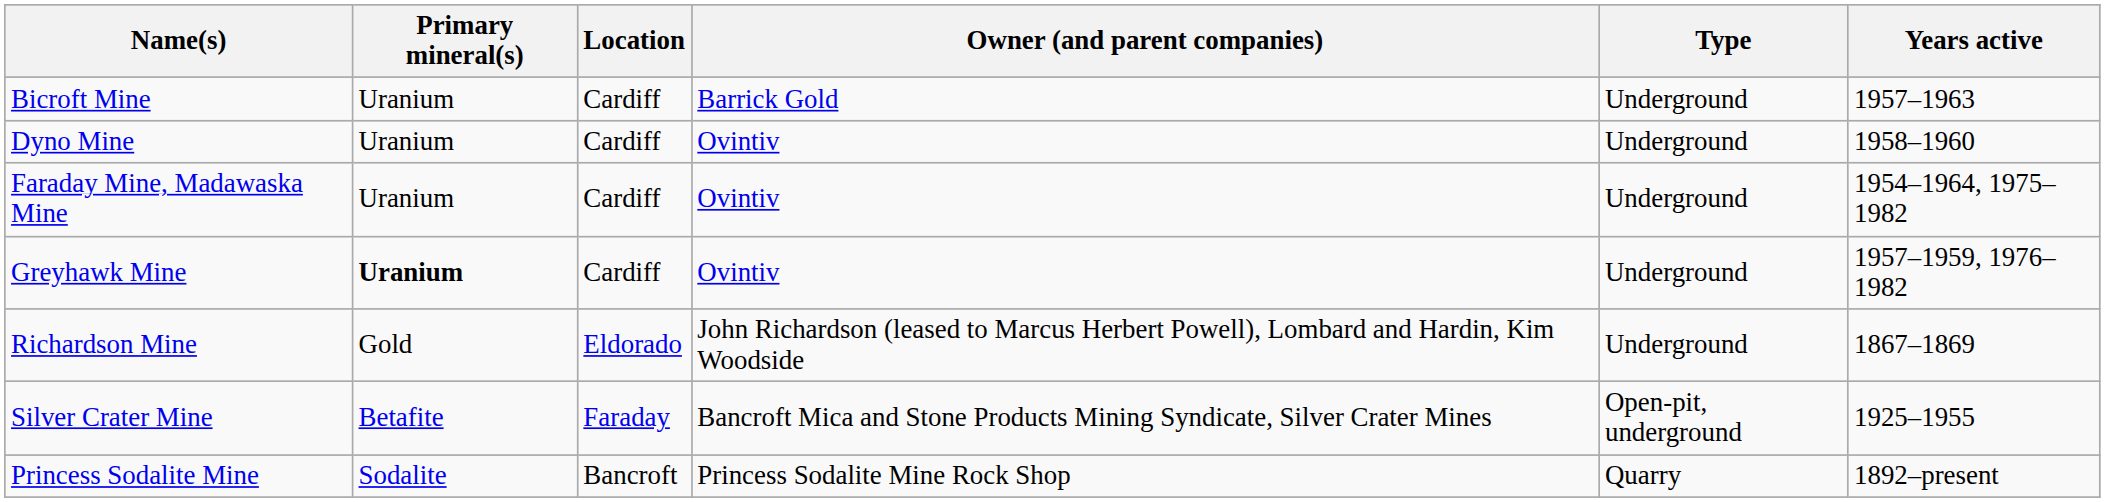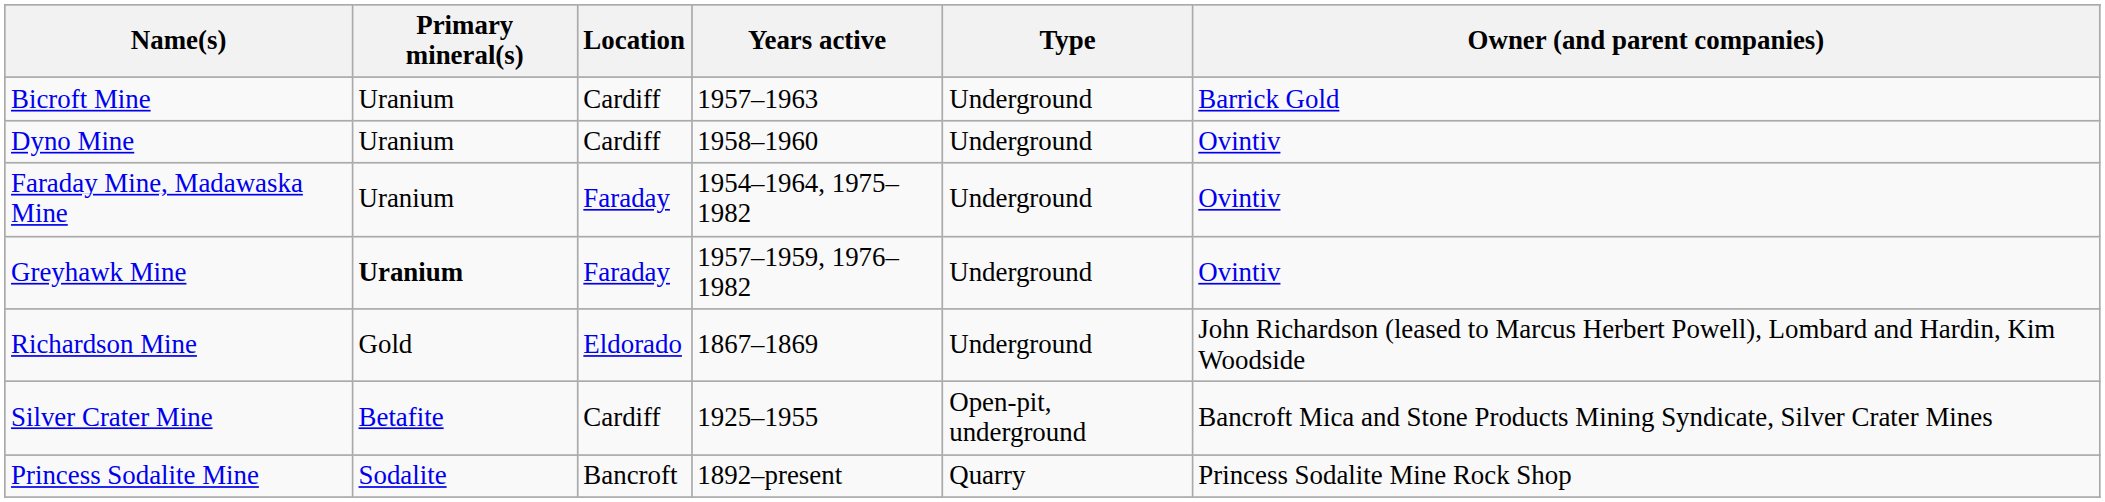 <table class="wikitable">
 <tr>
 <th>Name(s)</th>
 <th>Primary mineral(s)</th>
 <th>Location</th>
+<th>Years active</th>
+<th>Type</th>
 <th>Owner (and parent companies)</th>
-<th>Type</th>
-<th>Years active</th>
 </tr>
 <tr>
 <td><a href='#'>Bicroft Mine</a></td>
 <td>Uranium</td>
 <td>Cardiff</td>
+<td>1957–1963</td>
+<td>Underground</td>
 <td><a href='#'>Barrick Gold</a></td>
-<td>Underground</td>
-<td>1957–1963</td>
 </tr>
 <tr>
 <td><a href='#'>Dyno Mine</a></td>
 <td>Uranium</td>
 <td>Cardiff</td>
+<td>1958–1960</td>
+<td>Underground</td>
 <td><a href='#'>Ovintiv</a></td>
-<td>Underground</td>
-<td>1958–1960</td>
 </tr>
 <tr>
 <td><a href='#'>Faraday Mine, Madawaska Mine</a></td>
 <td>Uranium</td>
-<td>Cardiff</td>
+<td><a href='#'>Faraday</a></td>
+<td>1954–1964, 1975–1982</td>
+<td>Underground</td>
 <td><a href='#'>Ovintiv</a></td>
-<td>Underground</td>
-<td>1954–1964, 1975–1982</td>
 </tr>
 <tr>
 <td><a href='#'>Greyhawk Mine</a></td>
 <td><strong>Uranium</strong></td>
-<td>Cardiff</td>
+<td><a href='#'>Faraday</a></td>
+<td>1957–1959, 1976–1982</td>
+<td>Underground</td>
 <td><a href='#'>Ovintiv</a></td>
-<td>Underground</td>
-<td>1957–1959, 1976–1982</td>
 </tr>
 <tr>
 <td><a href='#'>Richardson Mine</a></td>
 <td>Gold</td>
 <td><a href='#'>Eldorado</a></td>
+<td>1867–1869</td>
+<td>Underground</td>
 <td>John Richardson (leased to Marcus Herbert Powell), Lombard and Hardin, Kim Woodside</td>
-<td>Underground</td>
-<td>1867–1869</td>
 </tr>
 <tr>
 <td><a href='#'>Silver Crater Mine</a></td>
 <td><a href='#'>Betafite</a></td>
-<td><a href='#'>Faraday</a></td>
+<td>Cardiff</td>
+<td>1925–1955</td>
+<td>Open-pit, underground</td>
 <td>Bancroft Mica and Stone Products Mining Syndicate, Silver Crater Mines</td>
-<td>Open-pit, underground</td>
-<td>1925–1955</td>
 </tr>
 <tr>
 <td><a href='#'>Princess Sodalite Mine</a></td>
 <td><a href='#'>Sodalite</a></td>
 <td>Bancroft</td>
+<td>1892–present</td>
+<td>Quarry</td>
 <td>Princess Sodalite Mine Rock Shop</td>
-<td>Quarry</td>
-<td>1892–present</td>
 </tr>
 </table>
